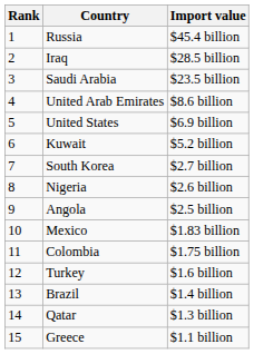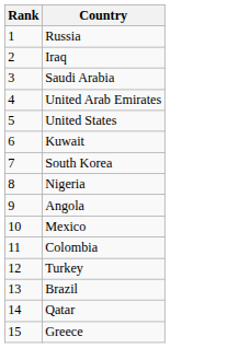 <table class="wikitable">
 <tr>
 <th>Rank</th>
 <th>Country</th>
-<th>Import value</th>
 </tr>
 <tr>
 <td>1</td>
 <td>Russia</td>
-<td>$45.4 billion</td>
 </tr>
 <tr>
 <td>2</td>
 <td>Iraq</td>
-<td>$28.5 billion</td>
 </tr>
 <tr>
 <td>3</td>
 <td>Saudi Arabia</td>
-<td>$23.5 billion</td>
 </tr>
 <tr>
 <td>4</td>
 <td>United Arab Emirates</td>
-<td>$8.6 billion</td>
 </tr>
 <tr>
 <td>5</td>
 <td>United States</td>
-<td>$6.9 billion</td>
 </tr>
 <tr>
 <td>6</td>
 <td>Kuwait</td>
-<td>$5.2 billion</td>
 </tr>
 <tr>
 <td>7</td>
 <td>South Korea</td>
-<td>$2.7 billion</td>
 </tr>
 <tr>
 <td>8</td>
 <td>Nigeria</td>
-<td>$2.6 billion</td>
 </tr>
 <tr>
 <td>9</td>
 <td>Angola</td>
-<td>$2.5 billion</td>
 </tr>
 <tr>
 <td>10</td>
 <td>Mexico</td>
-<td>$1.83 billion</td>
 </tr>
 <tr>
 <td>11</td>
 <td>Colombia</td>
-<td>$1.75 billion</td>
 </tr>
 <tr>
 <td>12</td>
 <td>Turkey</td>
-<td>$1.6 billion</td>
 </tr>
 <tr>
 <td>13</td>
 <td>Brazil</td>
-<td>$1.4 billion</td>
 </tr>
 <tr>
 <td>14</td>
 <td>Qatar</td>
-<td>$1.3 billion</td>
 </tr>
 <tr>
 <td>15</td>
 <td>Greece</td>
-<td>$1.1 billion</td>
 </tr>
 </table>
